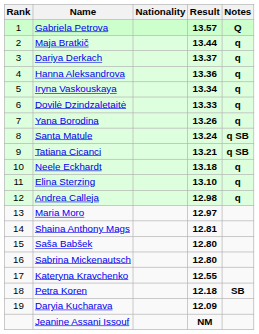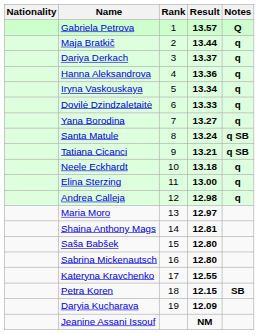 <table class="wikitable sortable" style="text-align:center">
 <tr>
+<th>Nationality</th>
+<th>Name</th>
 <th>Rank</th>
-<th>Name</th>
-<th>Nationality</th>
 <th>Result</th>
 <th>Notes</th>
 </tr>
 <tr bgcolor=ccffcc>
+<td align=left></td>
+<td align=left><a href='#'>Gabriela Petrova</a></td>
 <td>1</td>
-<td align=left><a href='#'>Gabriela Petrova</a></td>
-<td align=left></td>
 <td><strong>13.57</strong></td>
 <td><strong>Q</strong></td>
 </tr>
 <tr bgcolor=ddffdd>
+<td align=left></td>
+<td align=left><a href='#'>Maja Bratkič</a></td>
 <td>2</td>
-<td align=left><a href='#'>Maja Bratkič</a></td>
-<td align=left></td>
 <td><strong>13.44</strong></td>
 <td><strong>q</strong></td>
 </tr>
 <tr bgcolor=ddffdd>
+<td align=left></td>
+<td align=left><a href='#'>Dariya Derkach</a></td>
 <td>3</td>
-<td align=left><a href='#'>Dariya Derkach</a></td>
-<td align=left></td>
 <td><strong>13.37</strong></td>
 <td><strong>q</strong></td>
 </tr>
 <tr bgcolor=ddffdd>
+<td align=left></td>
+<td align=left><a href='#'>Hanna Aleksandrova</a></td>
 <td>4</td>
-<td align=left><a href='#'>Hanna Aleksandrova</a></td>
-<td align=left></td>
 <td><strong>13.36</strong></td>
 <td><strong>q</strong></td>
 </tr>
 <tr bgcolor=ddffdd>
+<td align=left></td>
+<td align=left><a href='#'>Iryna Vaskouskaya</a></td>
 <td>5</td>
-<td align=left><a href='#'>Iryna Vaskouskaya</a></td>
-<td align=left></td>
 <td><strong>13.34</strong></td>
 <td><strong>q</strong></td>
 </tr>
 <tr bgcolor=ddffdd>
+<td align=left></td>
+<td align=left><a href='#'>Dovilė Dzindzaletaitė</a></td>
 <td>6</td>
-<td align=left><a href='#'>Dovilė Dzindzaletaitė</a></td>
-<td align=left></td>
 <td><strong>13.33</strong></td>
 <td><strong>q</strong></td>
 </tr>
 <tr bgcolor=ddffdd>
+<td align=left></td>
+<td align=left><a href='#'>Yana Borodina</a></td>
 <td>7</td>
-<td align=left><a href='#'>Yana Borodina</a></td>
-<td align=left></td>
-<td><strong>13.26</strong></td>
+<td><strong>13.27</strong></td>
 <td><strong>q</strong></td>
 </tr>
 <tr bgcolor=ddffdd>
+<td align=left></td>
+<td align=left><a href='#'>Santa Matule</a></td>
 <td>8</td>
-<td align=left><a href='#'>Santa Matule</a></td>
-<td align=left></td>
 <td><strong>13.24</strong></td>
 <td><strong>q SB</strong></td>
 </tr>
 <tr bgcolor=ddffdd>
+<td align=left></td>
+<td align=left><a href='#'>Tatiana Cicanci</a></td>
 <td>9</td>
-<td align=left><a href='#'>Tatiana Cicanci</a></td>
-<td align=left></td>
 <td><strong>13.21</strong></td>
 <td><strong>q SB</strong></td>
 </tr>
 <tr bgcolor=ddffdd>
+<td align=left></td>
+<td align=left><a href='#'>Neele Eckhardt</a></td>
 <td>10</td>
-<td align=left><a href='#'>Neele Eckhardt</a></td>
-<td align=left></td>
 <td><strong>13.18</strong></td>
 <td><strong>q</strong></td>
 </tr>
 <tr bgcolor=ddffdd>
+<td align=left></td>
+<td align=left><a href='#'>Elina Sterzing</a></td>
 <td>11</td>
-<td align=left><a href='#'>Elina Sterzing</a></td>
-<td align=left></td>
-<td><strong>13.10</strong></td>
+<td><strong>13.00</strong></td>
 <td><strong>q</strong></td>
 </tr>
 <tr bgcolor=ddffdd>
+<td align=left></td>
+<td align=left><a href='#'>Andrea Calleja</a></td>
 <td>12</td>
-<td align=left><a href='#'>Andrea Calleja</a></td>
-<td align=left></td>
 <td><strong>12.98</strong></td>
 <td><strong>q</strong></td>
 </tr>
 <tr>
+<td align=left></td>
+<td align=left><a href='#'>Maria Moro</a></td>
 <td>13</td>
-<td align=left><a href='#'>Maria Moro</a></td>
-<td align=left></td>
 <td><strong>12.97</strong></td>
 <td></td>
 </tr>
 <tr>
+<td align=left></td>
+<td align=left><a href='#'>Shaina Anthony Mags</a></td>
 <td>14</td>
-<td align=left><a href='#'>Shaina Anthony Mags</a></td>
-<td align=left></td>
 <td><strong>12.81</strong></td>
 <td></td>
 </tr>
 <tr>
+<td align=left></td>
+<td align=left><a href='#'>Saša Babšek</a></td>
 <td>15</td>
-<td align=left><a href='#'>Saša Babšek</a></td>
-<td align=left></td>
 <td><strong>12.80</strong></td>
 <td></td>
 </tr>
 <tr>
+<td align=left></td>
+<td align=left><a href='#'>Sabrina Mickenautsch</a></td>
 <td>16</td>
-<td align=left><a href='#'>Sabrina Mickenautsch</a></td>
-<td align=left></td>
 <td><strong>12.80</strong></td>
 <td></td>
 </tr>
 <tr>
+<td align=left></td>
+<td align=left><a href='#'>Kateryna Kravchenko</a></td>
 <td>17</td>
-<td align=left><a href='#'>Kateryna Kravchenko</a></td>
-<td align=left></td>
 <td><strong>12.55</strong></td>
 <td></td>
 </tr>
 <tr>
+<td align=left></td>
+<td align=left><a href='#'>Petra Koren</a></td>
 <td>18</td>
-<td align=left><a href='#'>Petra Koren</a></td>
-<td align=left></td>
-<td><strong>12.18</strong></td>
+<td><strong>12.15</strong></td>
 <td><strong>SB</strong></td>
 </tr>
 <tr>
+<td align=left></td>
+<td align=left><a href='#'>Daryia Kucharava</a></td>
 <td>19</td>
-<td align=left><a href='#'>Daryia Kucharava</a></td>
-<td align=left></td>
 <td><strong>12.09</strong></td>
 <td></td>
 </tr>
 <tr>
+<td align=left></td>
+<td align=left><a href='#'>Jeanine Assani Issouf</a></td>
 <td></td>
-<td align=left><a href='#'>Jeanine Assani Issouf</a></td>
-<td align=left></td>
 <td><strong>NM</strong></td>
 <td></td>
 </tr>
 </table>
